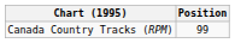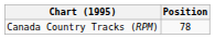 <table class="wikitable">
 <tr>
 <th>Chart (1995)</th>
 <th>Position</th>
 </tr>
 <tr>
 <td>Canada Country Tracks (<em>RPM</em>)</td>
-<td align="center">99</td>
+<td align="center">78</td>
 </tr>
 </table>
